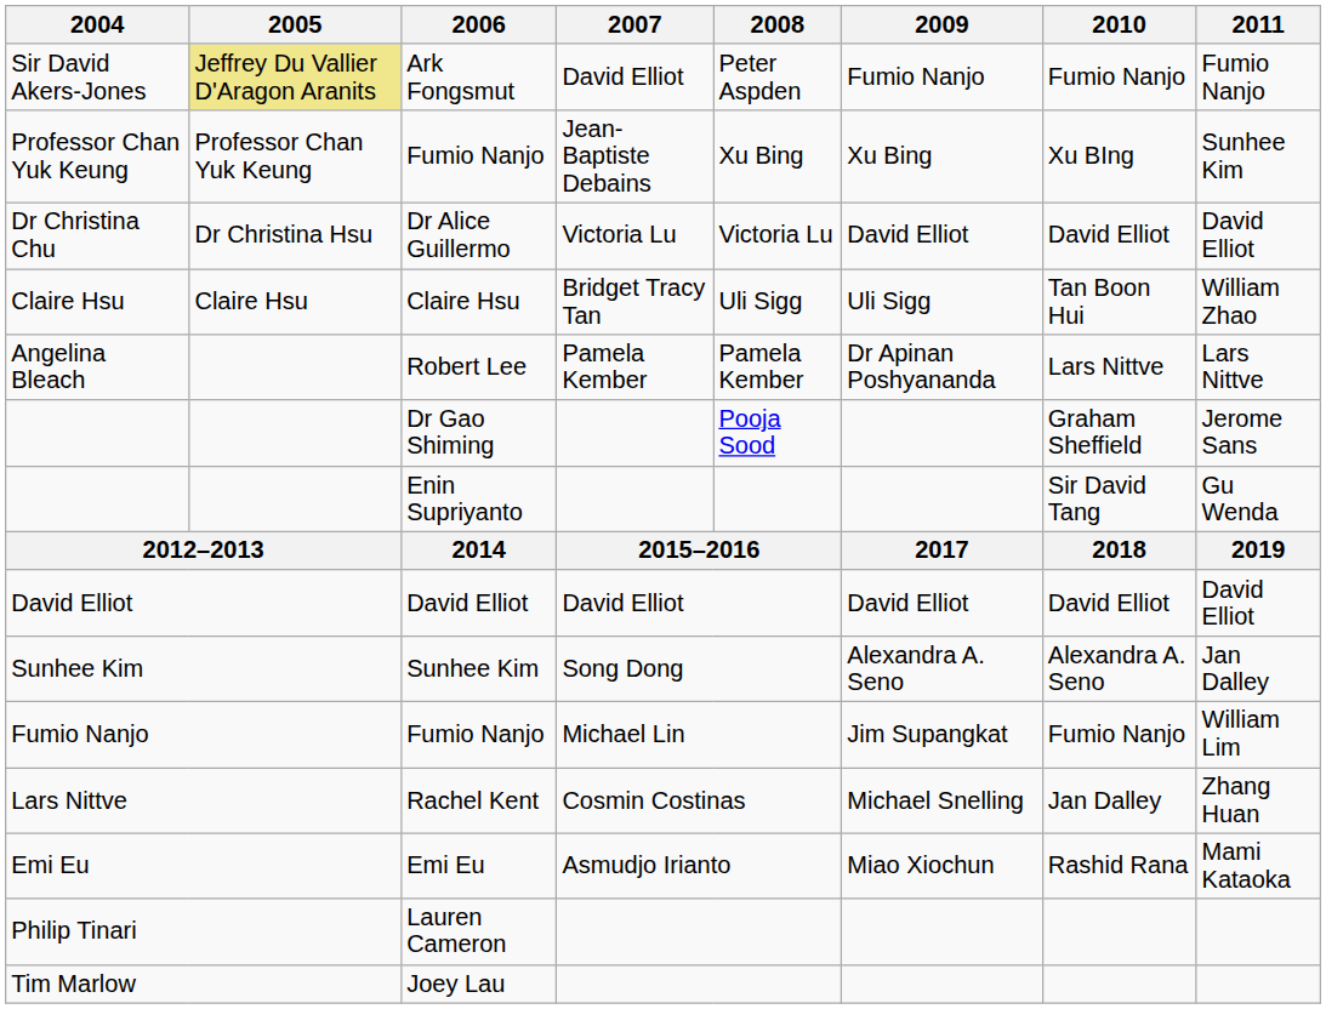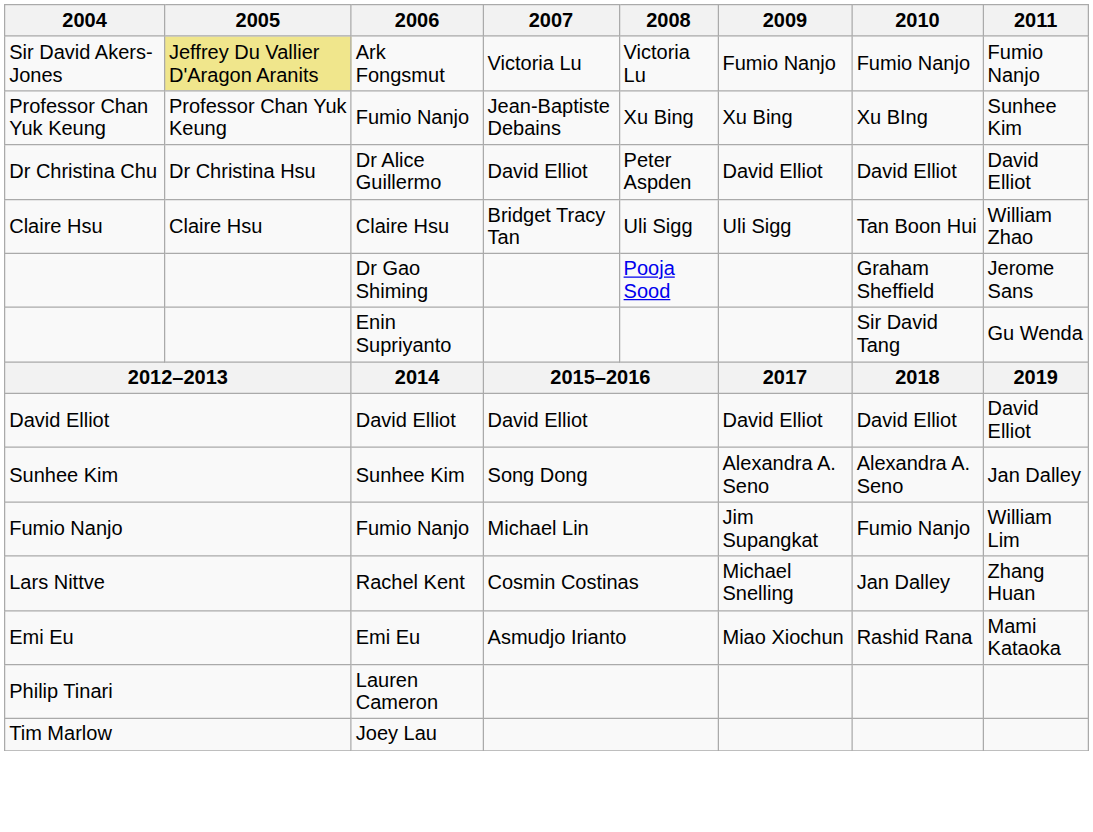 <table class="wikitable">
 <tr>
 <th>2004</th>
 <th>2005</th>
 <th>2006</th>
 <th>2007</th>
 <th>2008</th>
 <th>2009</th>
 <th>2010</th>
 <th>2011</th>
 </tr>
 <tr>
 <td>Sir David Akers-Jones</td>
 <td style="background: khaki;">Jeffrey Du Vallier D'Aragon Aranits</td>
 <td>Ark Fongsmut</td>
-<td>David Elliot</td>
-<td>Peter Aspden</td>
+<td>Victoria Lu</td>
+<td>Victoria Lu</td>
 <td>Fumio Nanjo</td>
 <td>Fumio Nanjo</td>
 <td>Fumio Nanjo</td>
 </tr>
 <tr>
 <td>Professor Chan Yuk Keung</td>
 <td>Professor Chan Yuk Keung</td>
 <td>Fumio Nanjo</td>
 <td>Jean-Baptiste Debains</td>
 <td>Xu Bing</td>
 <td>Xu Bing</td>
 <td>Xu BIng</td>
 <td>Sunhee Kim</td>
 </tr>
 <tr>
 <td>Dr Christina Chu</td>
 <td>Dr Christina Hsu</td>
 <td>Dr Alice Guillermo</td>
-<td>Victoria Lu</td>
-<td>Victoria Lu</td>
+<td>David Elliot</td>
+<td>Peter Aspden</td>
 <td>David Elliot</td>
 <td>David Elliot</td>
 <td>David Elliot</td>
 </tr>
 <tr>
 <td>Claire Hsu</td>
 <td>Claire Hsu</td>
 <td>Claire Hsu</td>
 <td>Bridget Tracy Tan</td>
 <td>Uli Sigg</td>
 <td>Uli Sigg</td>
 <td>Tan Boon Hui</td>
 <td>William Zhao</td>
-</tr>
-<tr>
-<td>Angelina Bleach</td>
-<td></td>
-<td>Robert Lee</td>
-<td>Pamela Kember</td>
-<td>Pamela Kember</td>
-<td>Dr Apinan Poshyananda</td>
-<td>Lars Nittve</td>
-<td>Lars Nittve</td>
 </tr>
 <tr>
 <td></td>
 <td></td>
 <td>Dr Gao Shiming</td>
 <td></td>
 <td><a href='#'>Pooja Sood</a></td>
 <td></td>
 <td>Graham Sheffield</td>
 <td>Jerome Sans</td>
 </tr>
 <tr>
 <td></td>
 <td></td>
 <td>Enin Supriyanto</td>
 <td></td>
 <td></td>
 <td></td>
 <td>Sir David Tang</td>
 <td>Gu Wenda</td>
 </tr>
 <tr>
 <th colspan="2">2012–2013</th>
 <th>2014</th>
 <th colspan="2">2015–2016</th>
 <th>2017</th>
 <th>2018</th>
 <th>2019</th>
 </tr>
 <tr>
 <td colspan="2">David Elliot</td>
 <td>David Elliot</td>
 <td colspan="2">David Elliot</td>
 <td>David Elliot</td>
 <td>David Elliot</td>
 <td>David Elliot</td>
 </tr>
 <tr>
 <td colspan="2">Sunhee Kim</td>
 <td>Sunhee Kim</td>
 <td colspan="2">Song Dong</td>
 <td>Alexandra A. Seno</td>
 <td>Alexandra A. Seno</td>
 <td>Jan Dalley</td>
 </tr>
 <tr>
 <td colspan="2">Fumio Nanjo</td>
 <td>Fumio Nanjo</td>
 <td colspan="2">Michael Lin</td>
 <td>Jim Supangkat</td>
 <td>Fumio Nanjo</td>
 <td>William Lim</td>
 </tr>
 <tr>
 <td colspan="2">Lars Nittve</td>
 <td>Rachel Kent</td>
 <td colspan="2">Cosmin Costinas</td>
 <td>Michael Snelling</td>
 <td>Jan Dalley</td>
 <td>Zhang Huan</td>
 </tr>
 <tr>
 <td colspan="2">Emi Eu</td>
 <td>Emi Eu</td>
 <td colspan="2">Asmudjo Irianto</td>
 <td>Miao Xiochun</td>
 <td>Rashid Rana</td>
 <td>Mami Kataoka</td>
 </tr>
 <tr>
 <td colspan="2">Philip Tinari</td>
 <td>Lauren Cameron</td>
 <td colspan="2"></td>
 <td></td>
 <td></td>
 <td></td>
 </tr>
 <tr>
 <td colspan="2">Tim Marlow</td>
 <td>Joey Lau</td>
 <td colspan="2"></td>
 <td></td>
 <td></td>
 <td></td>
 </tr>
 </table>
